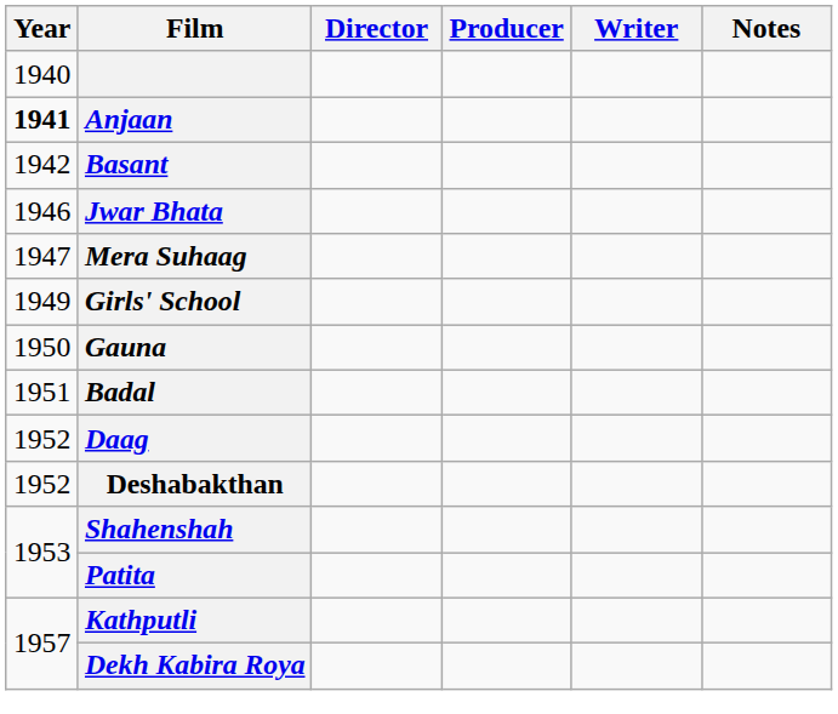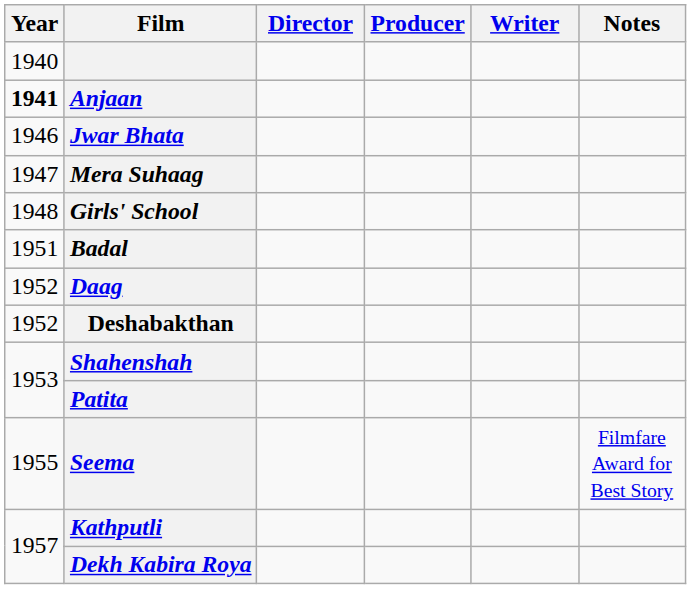 <table class="wikitable sortable" style="text-align:center">
 <tr>
 <th style="width:33px;">Year</th>
 <th>Film</th>
 <th style="width:65px;"><a href='#'>Director</a></th>
 <th width=65><a href='#'>Producer</a></th>
 <th width=65><a href='#'>Writer</a></th>
 <th width=65>Notes</th>
 </tr>
 <tr>
 <td>1940</td>
 <th style="text-align:left"></th>
 <td></td>
 <td></td>
 <td></td>
 <td></td>
 </tr>
 <tr>
 <td><strong>1941</strong></td>
 <th style="text-align:left"><em><a href='#'>Anjaan</a></em></th>
 <td></td>
 <td></td>
 <td></td>
 <td></td>
 </tr>
 <tr>
-<td>1942</td>
-<th style="text-align:left"><em><a href='#'>Basant</a></em></th>
-<td></td>
-<td></td>
-<td></td>
-<td></td>
-</tr>
-<tr>
 <td>1946</td>
 <th style="text-align:left"><em><a href='#'>Jwar Bhata</a></em></th>
 <td></td>
 <td></td>
 <td></td>
 <td></td>
 </tr>
 <tr>
 <td>1947</td>
 <th style="text-align:left"><em>Mera Suhaag</em></th>
 <td></td>
 <td></td>
 <td></td>
 <td></td>
 </tr>
 <tr>
-<td>1949</td>
+<td>1948</td>
 <th style="text-align:left"><em>Girls' School</em></th>
-<td></td>
-<td></td>
-<td></td>
-<td></td>
-</tr>
-<tr>
-<td>1950</td>
-<th style="text-align:left"><em>Gauna</em></th>
 <td></td>
 <td></td>
 <td></td>
 <td></td>
 </tr>
 <tr>
 <td>1951</td>
 <th style="text-align:left"><em>Badal</em></th>
 <td></td>
 <td></td>
 <td></td>
 <td></td>
 </tr>
 <tr>
 <td>1952</td>
 <th style="text-align:left"><em><a href='#'>Daag</a></em></th>
 <td></td>
 <td></td>
 <td></td>
 <td></td>
 </tr>
 <tr>
 <td>1952</td>
 <th>Deshabakthan</th>
 <td></td>
 <td></td>
 <td></td>
 <td></td>
 </tr>
 <tr>
 <td rowspan="2">1953</td>
 <th style="text-align:left"><em><a href='#'>Shahenshah</a></em></th>
 <td></td>
 <td></td>
 <td></td>
 <td></td>
 </tr>
 <tr>
 <th style="text-align:left"><em><a href='#'>Patita</a></em></th>
 <td></td>
 <td></td>
 <td></td>
 <td></td>
 </tr>
 <tr>
+<td>1955</td>
+<th style="text-align:left"><em><a href='#'>Seema</a></em></th>
+<td></td>
+<td></td>
+<td></td>
+<td><small><a href='#'>Filmfare Award for Best Story</a></small></td>
+</tr>
+<tr>
 <td rowspan="2">1957</td>
 <th style="text-align:left"><em><a href='#'>Kathputli</a></em></th>
 <td></td>
 <td></td>
 <td></td>
 <td></td>
 </tr>
 <tr>
 <th style="text-align:left"><em><a href='#'>Dekh Kabira Roya</a></em></th>
 <td></td>
 <td></td>
 <td></td>
 <td></td>
 </tr>
 </table>
